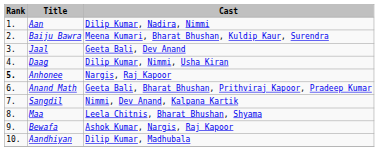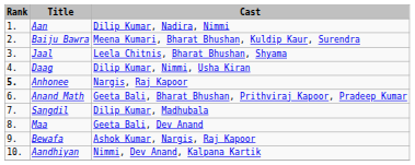 <table class="wikitable">
 <tr style="background:silver; text-align:center;">
 <td><strong>Rank</strong></td>
 <td><strong>Title</strong></td>
 <td><strong>Cast</strong></td>
 </tr>
 <tr>
 <td>1.</td>
 <td><em><a href='#'>Aan</a></em></td>
 <td><a href='#'>Dilip Kumar</a>, <a href='#'>Nadira</a>, <a href='#'>Nimmi</a></td>
 </tr>
 <tr>
 <td>2.</td>
 <td><em><a href='#'>Baiju Bawra</a></em></td>
 <td><a href='#'>Meena Kumari</a>, <a href='#'>Bharat Bhushan</a>, <a href='#'>Kuldip Kaur</a>, <a href='#'>Surendra</a></td>
 </tr>
 <tr>
 <td>3.</td>
 <td><em><a href='#'>Jaal</a></em></td>
-<td><a href='#'>Geeta Bali</a>, <a href='#'>Dev Anand</a></td>
+<td><a href='#'>Leela Chitnis</a>, <a href='#'>Bharat Bhushan</a>, <a href='#'>Shyama</a></td>
 </tr>
 <tr>
 <td>4.</td>
 <td><em><a href='#'>Daag</a></em></td>
 <td><a href='#'>Dilip Kumar</a>, <a href='#'>Nimmi</a>, <a href='#'>Usha Kiran</a></td>
 </tr>
 <tr>
 <td><strong>5.</strong></td>
 <td><em><a href='#'>Anhonee</a></em></td>
 <td><a href='#'>Nargis</a>, <a href='#'>Raj Kapoor</a></td>
 </tr>
 <tr>
 <td>6.</td>
 <td><em><a href='#'>Anand Math</a></em></td>
 <td><a href='#'>Geeta Bali</a>, <a href='#'>Bharat Bhushan</a>, <a href='#'>Prithviraj Kapoor</a>, <a href='#'>Pradeep Kumar</a></td>
 </tr>
 <tr>
 <td>7.</td>
 <td><em><a href='#'>Sangdil</a></em></td>
-<td><a href='#'>Nimmi</a>, <a href='#'>Dev Anand</a>, <a href='#'>Kalpana Kartik</a></td>
+<td><a href='#'>Dilip Kumar</a>, <a href='#'>Madhubala</a></td>
 </tr>
 <tr>
 <td>8.</td>
 <td><em><a href='#'>Maa</a></em></td>
-<td><a href='#'>Leela Chitnis</a>, <a href='#'>Bharat Bhushan</a>, <a href='#'>Shyama</a></td>
+<td><a href='#'>Geeta Bali</a>, <a href='#'>Dev Anand</a></td>
 </tr>
 <tr>
 <td>9.</td>
 <td><em><a href='#'>Bewafa</a></em></td>
 <td><a href='#'>Ashok Kumar</a>, <a href='#'>Nargis</a>, <a href='#'>Raj Kapoor</a></td>
 </tr>
 <tr>
 <td>10.</td>
 <td><em><a href='#'>Aandhiyan</a></em></td>
-<td><a href='#'>Dilip Kumar</a>, <a href='#'>Madhubala</a></td>
+<td><a href='#'>Nimmi</a>, <a href='#'>Dev Anand</a>, <a href='#'>Kalpana Kartik</a></td>
 </tr>
 <tr>
 </tr>
 </table>
